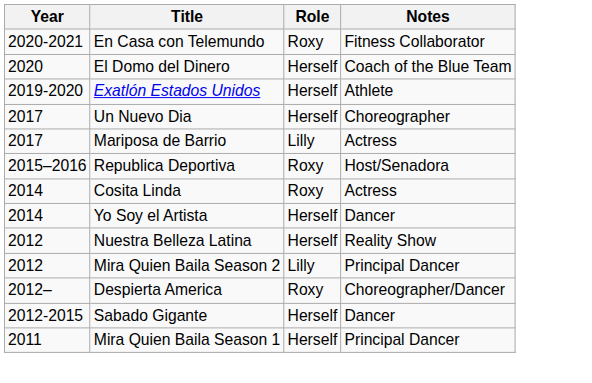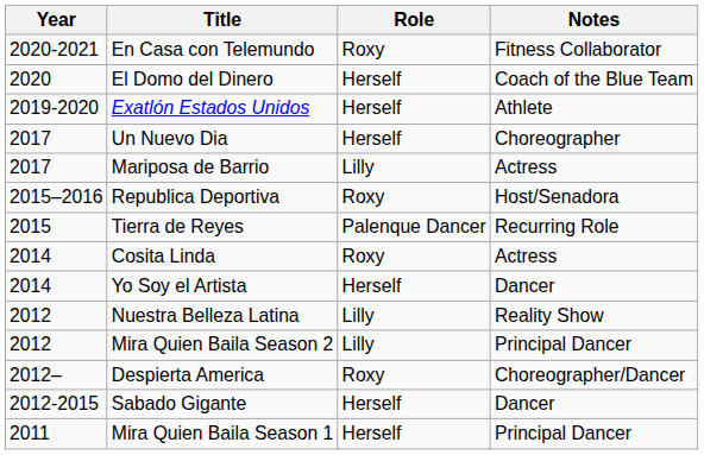 <table class="wikitable">
 <tr>
 <th>Year</th>
 <th>Title</th>
 <th>Role</th>
 <th>Notes</th>
 </tr>
 <tr>
 <td>2020-2021</td>
 <td>En Casa con Telemundo</td>
 <td>Roxy</td>
 <td>Fitness Collaborator</td>
 </tr>
 <tr>
 <td>2020</td>
 <td>El Domo del Dinero</td>
 <td>Herself</td>
 <td>Coach of the Blue Team</td>
 </tr>
 <tr>
 <td>2019-2020</td>
 <td><em><a href='#'>Exatlón Estados Unidos</a></em></td>
 <td>Herself</td>
 <td>Athlete</td>
 </tr>
 <tr>
 <td>2017</td>
 <td>Un Nuevo Dia</td>
 <td>Herself</td>
 <td>Choreographer</td>
 </tr>
 <tr>
 <td>2017</td>
 <td>Mariposa de Barrio</td>
 <td>Lilly</td>
 <td>Actress</td>
 </tr>
 <tr>
 <td>2015–2016</td>
 <td>Republica Deportiva</td>
 <td>Roxy</td>
 <td>Host/Senadora</td>
 </tr>
 <tr>
+<td>2015</td>
+<td>Tierra de Reyes</td>
+<td>Palenque Dancer</td>
+<td>Recurring Role</td>
+</tr>
+<tr>
 <td>2014</td>
 <td>Cosita Linda</td>
 <td>Roxy</td>
 <td>Actress</td>
 </tr>
 <tr>
 <td>2014</td>
 <td>Yo Soy el Artista</td>
 <td>Herself</td>
 <td>Dancer</td>
 </tr>
 <tr>
 <td>2012</td>
 <td>Nuestra Belleza Latina</td>
-<td>Herself</td>
+<td>Lilly</td>
 <td>Reality Show</td>
 </tr>
 <tr>
 <td>2012</td>
 <td>Mira Quien Baila Season 2</td>
 <td>Lilly</td>
 <td>Principal Dancer</td>
 </tr>
 <tr>
 <td>2012–</td>
 <td>Despierta America</td>
 <td>Roxy</td>
 <td>Choreographer/Dancer</td>
 </tr>
 <tr>
 <td>2012-2015</td>
 <td>Sabado Gigante</td>
 <td>Herself</td>
 <td>Dancer</td>
 </tr>
 <tr>
 <td>2011</td>
 <td>Mira Quien Baila Season 1</td>
 <td>Herself</td>
 <td>Principal Dancer</td>
 </tr>
 </table>
